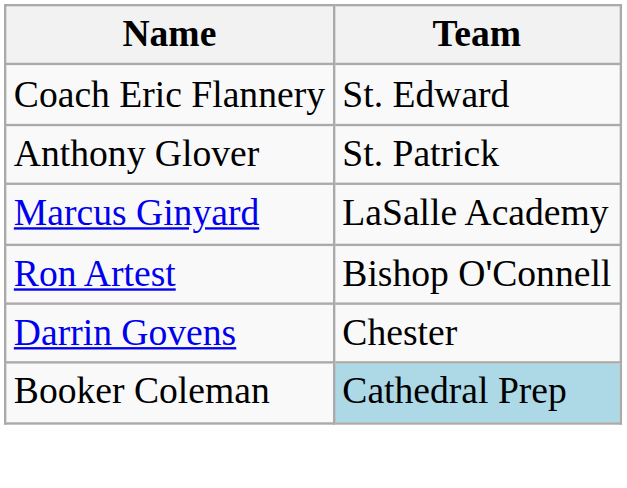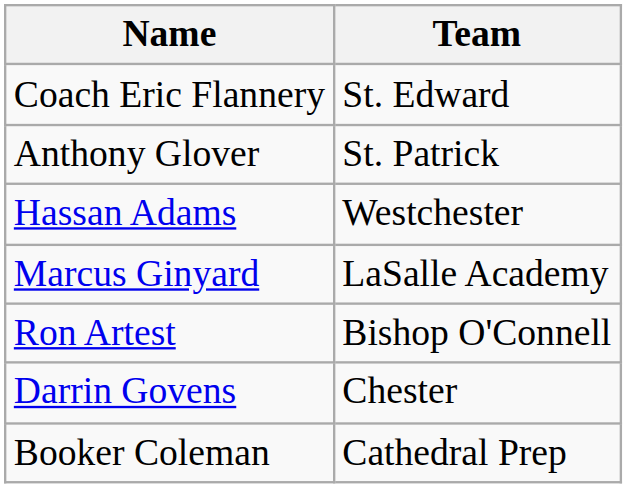 <table class="wikitable">
 <tr>
 <th>Name</th>
 <th>Team</th>
 </tr>
 <tr>
 <td>Coach Eric Flannery</td>
 <td>St. Edward</td>
 </tr>
 <tr>
 <td>Anthony Glover</td>
 <td>St. Patrick</td>
+</tr>
+<tr>
+<td><a href='#'>Hassan Adams</a></td>
+<td>Westchester</td>
 </tr>
 <tr>
 <td><a href='#'>Marcus Ginyard</a></td>
 <td>LaSalle Academy</td>
 </tr>
 <tr>
 <td><a href='#'>Ron Artest</a></td>
 <td>Bishop O'Connell</td>
 </tr>
 <tr>
 <td><a href='#'>Darrin Govens</a></td>
 <td>Chester</td>
 </tr>
 <tr>
 <td>Booker Coleman</td>
-<td style="background: lightblue;">Cathedral Prep</td>
+<td>Cathedral Prep</td>
 </tr>
 </table>
